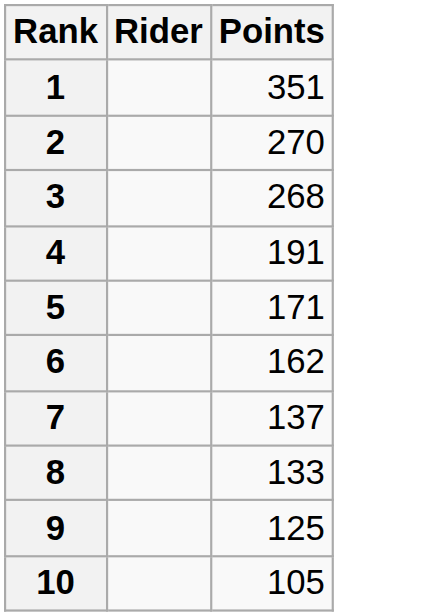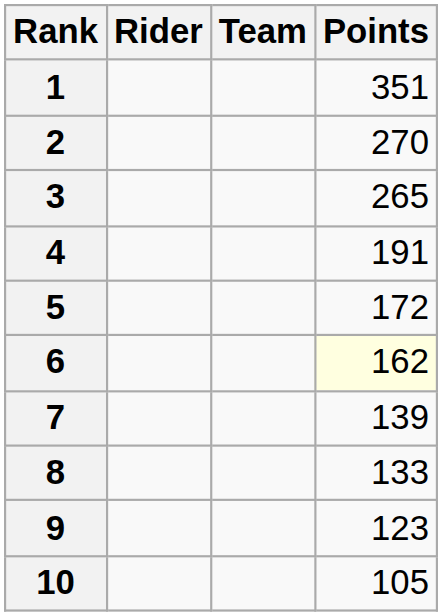 <table class="wikitable">
 <tr>
 <th scope="col">Rank</th>
 <th scope="col">Rider</th>
+<th scope="col">Team</th>
 <th scope="col">Points</th>
 </tr>
 <tr>
 <th scope="row">1</th>
 <td> </td>
+<td></td>
 <td style="text-align:right;">351</td>
 </tr>
 <tr>
 <th scope="row">2</th>
+<td></td>
 <td></td>
 <td style="text-align:right;">270</td>
 </tr>
 <tr>
 <th scope="row">3</th>
 <td>  </td>
-<td style="text-align:right;">268</td>
+<td></td>
+<td style="text-align:right;">265</td>
 </tr>
 <tr>
 <th scope="row">4</th>
+<td></td>
 <td></td>
 <td style="text-align:right;">191</td>
 </tr>
 <tr>
 <th scope="row">5</th>
 <td></td>
-<td style="text-align:right;">171</td>
+<td></td>
+<td style="text-align:right;">172</td>
 </tr>
 <tr>
 <th scope="row">6</th>
 <td></td>
-<td style="text-align:right;">162</td>
+<td></td>
+<td style="background: lightyellow; text-align:right;">162</td>
 </tr>
 <tr>
 <th scope="row">7</th>
 <td></td>
-<td style="text-align:right;">137</td>
+<td></td>
+<td style="text-align:right;">139</td>
 </tr>
 <tr>
 <th scope="row">8</th>
 <td> </td>
+<td></td>
 <td style="text-align:right;">133</td>
 </tr>
 <tr>
 <th scope="row">9</th>
 <td></td>
-<td style="text-align:right;">125</td>
+<td></td>
+<td style="text-align:right;">123</td>
 </tr>
 <tr>
 <th scope="row">10</th>
 <td></td>
+<td></td>
 <td style="text-align:right;">105</td>
 </tr>
 </table>
